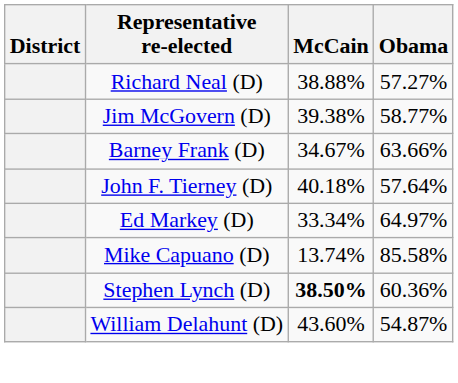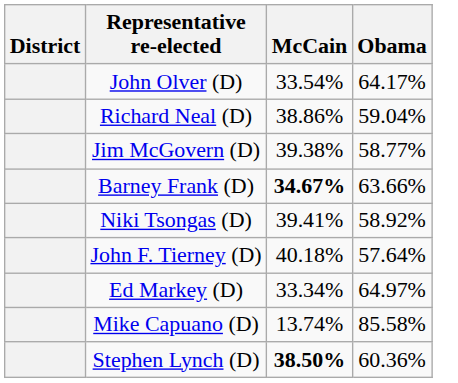 <table class="wikitable sortable" style="text-align:center">
 <tr valign=bottom>
 <th>District</th>
 <th>Representative<br>re-elected</th>
 <th>McCain</th>
 <th>Obama</th>
 </tr>
 <tr align=center>
 <th></th>
+<td><a href='#'>John Olver</a> (D)</td>
+<td>33.54%</td>
+<td>64.17%</td>
+</tr>
+<tr align=center>
+<th></th>
 <td><a href='#'>Richard Neal</a> (D)</td>
-<td>38.88%</td>
-<td>57.27%</td>
+<td>38.86%</td>
+<td>59.04%</td>
 </tr>
 <tr align=center>
 <th></th>
 <td><a href='#'>Jim McGovern</a> (D)</td>
 <td>39.38%</td>
 <td>58.77%</td>
 </tr>
 <tr align=center>
 <th></th>
 <td><a href='#'>Barney Frank</a> (D)</td>
-<td>34.67%</td>
+<td><strong>34.67%</strong></td>
 <td>63.66%</td>
+</tr>
+<tr align=center>
+<th></th>
+<td><a href='#'>Niki Tsongas</a> (D)</td>
+<td>39.41%</td>
+<td>58.92%</td>
 </tr>
 <tr align=center>
 <th></th>
 <td><a href='#'>John F. Tierney</a> (D)</td>
 <td>40.18%</td>
 <td>57.64%</td>
 </tr>
 <tr align=center>
 <th></th>
 <td><a href='#'>Ed Markey</a> (D)</td>
 <td>33.34%</td>
 <td>64.97%</td>
 </tr>
 <tr align=center>
 <th></th>
 <td><a href='#'>Mike Capuano</a> (D)</td>
 <td>13.74%</td>
 <td>85.58%</td>
 </tr>
 <tr align=center>
 <th></th>
 <td><a href='#'>Stephen Lynch</a> (D)</td>
 <td><strong>38.50%</strong></td>
 <td>60.36%</td>
 </tr>
-<tr align=center>
-<th></th>
-<td><a href='#'>William Delahunt</a> (D)</td>
-<td>43.60%</td>
-<td>54.87%</td>
-</tr>
 </table>
